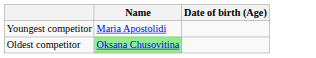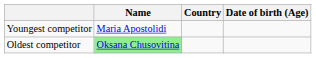 <table class="wikitable">
 <tr>
 <th></th>
 <th>Name</th>
+<th>Country</th>
 <th>Date of birth (Age)</th>
 </tr>
 <tr>
 <td>Youngest competitor</td>
 <td><a href='#'>Maria Apostolidi</a></td>
 <td></td>
+<td></td>
 </tr>
 <tr>
 <td>Oldest competitor</td>
 <td style="background: lightgreen;"><a href='#'>Oksana Chusovitina</a></td>
 <td></td>
+<td></td>
 </tr>
 </table>
